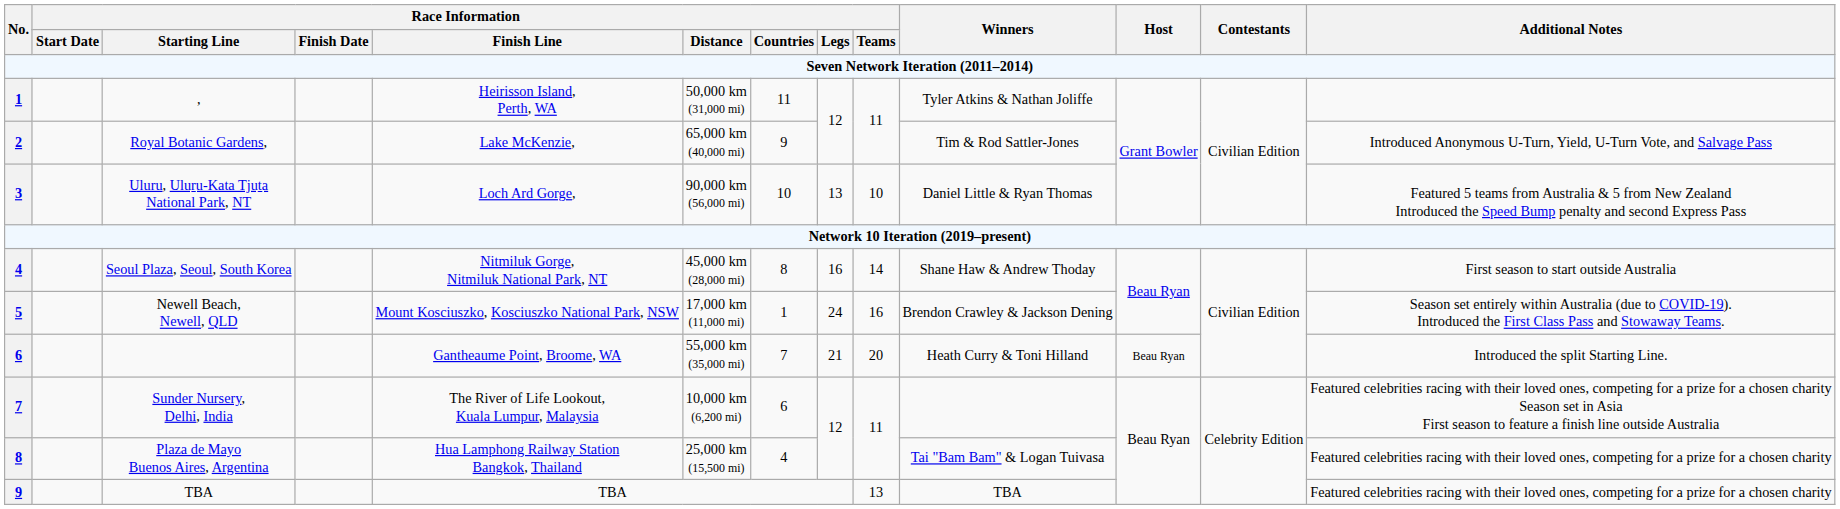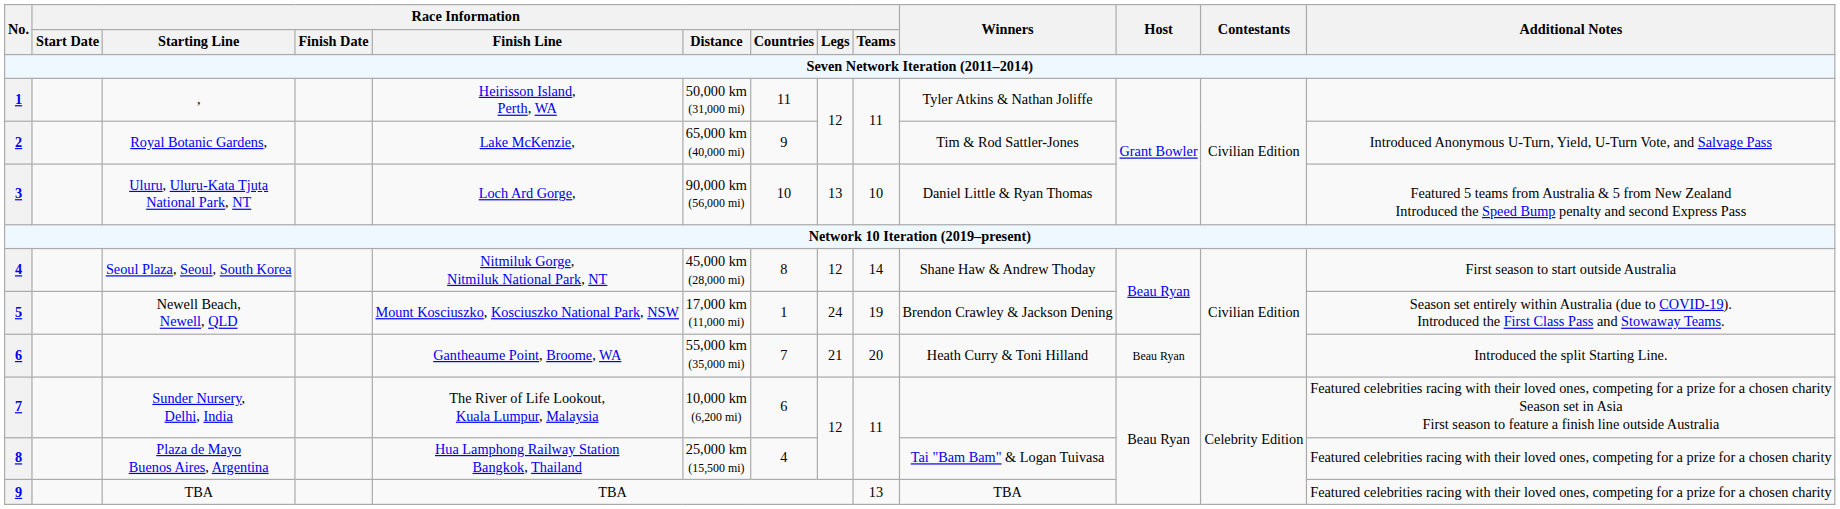 <table class="wikitable" style="text-align:center; font-size:75%">
 <tr>
 <th rowspan="2">No.</th>
 <th colspan="8">Race Information</th>
 <th rowspan="2">Winners</th>
 <th rowspan="2">Host</th>
 <th rowspan="2">Contestants</th>
 <th rowspan="2">Additional Notes</th>
 </tr>
 <tr>
 <th>Start Date</th>
 <th>Starting Line</th>
 <th>Finish Date</th>
 <th>Finish Line</th>
 <th>Distance</th>
 <th>Countries</th>
 <th>Legs</th>
 <th>Teams</th>
 </tr>
 <tr>
 <th colspan="13" style="background:#F0F8FF">Seven Network Iteration (2011–2014)</th>
 </tr>
 <tr>
 <th><a href='#'>1</a></th>
 <td></td>
 <td>, <br></td>
 <td></td>
 <td><a href='#'>Heirisson Island</a>, <br><a href='#'>Perth</a>, <a href='#'>WA</a></td>
 <td>50,000 km<br><small>(31,000 mi)</small></td>
 <td>11</td>
 <td rowspan=2>12</td>
 <td rowspan="2">11</td>
 <td>Tyler Atkins & Nathan Joliffe</td>
 <td rowspan="3"><a href='#'>Grant Bowler</a></td>
 <td rowspan="3">Civilian Edition</td>
 <td></td>
 </tr>
 <tr>
 <th><a href='#'>2</a></th>
 <td></td>
 <td><a href='#'>Royal Botanic Gardens</a>, <br></td>
 <td></td>
 <td><a href='#'>Lake McKenzie</a>,<br> </td>
 <td>65,000 km<br><small>(40,000 mi)</small></td>
 <td>9</td>
 <td>Tim & Rod Sattler-Jones</td>
 <td>Introduced Anonymous U-Turn, Yield, U-Turn Vote, and <a href='#'>Salvage Pass</a></td>
 </tr>
 <tr>
 <th><a href='#'>3</a></th>
 <td></td>
 <td><a href='#'>Uluru</a>, <a href='#'>Uluṟu-Kata Tjuṯa<br>National Park</a>, <a href='#'>NT</a></td>
 <td></td>
 <td><a href='#'>Loch Ard Gorge</a>,<br> </td>
 <td>90,000 km<br><small>(56,000 mi)</small></td>
 <td>10</td>
 <td>13</td>
 <td>10</td>
 <td>Daniel Little & Ryan Thomas</td>
 <td><br>Featured 5 teams from Australia & 5 from New Zealand<br>Introduced the <a href='#'>Speed Bump</a> penalty and second Express Pass</td>
 </tr>
 <tr>
 <th colspan="13" style="background:#F0F8FF">Network 10 Iteration (2019–present)</th>
 </tr>
 <tr>
 <th><a href='#'>4</a></th>
 <td></td>
 <td><a href='#'>Seoul Plaza</a>, <a href='#'>Seoul</a>, <a href='#'>South Korea</a></td>
 <td></td>
 <td><a href='#'>Nitmiluk Gorge</a>,<br> <a href='#'>Nitmiluk National Park</a>, <a href='#'>NT</a></td>
 <td>45,000 km<br><small>(28,000 mi)</small></td>
 <td>8</td>
-<td>16</td>
+<td>12</td>
 <td>14</td>
 <td>Shane Haw & Andrew Thoday</td>
 <td rowspan=2><a href='#'>Beau Ryan</a></td>
 <td rowspan="3">Civilian Edition</td>
 <td>First season to start outside Australia</td>
 </tr>
 <tr>
 <th><a href='#'>5</a></th>
 <td></td>
 <td>Newell Beach,<br><a href='#'>Newell</a>, <a href='#'>QLD</a></td>
 <td></td>
 <td><a href='#'>Mount Kosciuszko</a>, <a href='#'>Kosciuszko National Park</a>, <a href='#'>NSW</a></td>
 <td>17,000 km<br><small>(11,000 mi)</small></td>
 <td>1</td>
 <td>24</td>
-<td>16</td>
+<td>19</td>
 <td>Brendon Crawley & Jackson Dening</td>
 <td>Season set entirely within Australia (due to <a href='#'>COVID-19</a>).<br>Introduced the <a href='#'>First Class Pass</a> and <a href='#'>Stowaway Teams</a>.</td>
 </tr>
 <tr>
 <th><a href='#'>6</a></th>
 <td></td>
 <td></td>
 <td></td>
 <td><a href='#'>Gantheaume Point</a>, <a href='#'>Broome</a>, <a href='#'>WA</a></td>
 <td>55,000 km<br><small>(35,000 mi)</small></td>
 <td>7</td>
 <td>21</td>
 <td>20</td>
 <td>Heath Curry & Toni Hilland</td>
 <td><small>Beau Ryan</small><br></td>
 <td>Introduced the split Starting Line.</td>
 </tr>
 <tr>
 <th><a href='#'>7</a></th>
 <td></td>
 <td><a href='#'>Sunder Nursery</a>,<br><a href='#'>Delhi</a>, <a href='#'>India</a></td>
 <td></td>
 <td>The River of Life Lookout,<br><a href='#'>Kuala Lumpur</a>, <a href='#'>Malaysia</a></td>
 <td>10,000 km<br><small>(6,200 mi)</small></td>
 <td>6</td>
 <td rowspan="2">12</td>
 <td rowspan="2">11</td>
 <td><br><br></td>
 <td rowspan="3">Beau Ryan</td>
 <td rowspan="3">Celebrity Edition</td>
 <td>Featured celebrities racing with their loved ones, competing for a prize for a chosen charity<br>Season set in Asia<br>First season to feature a finish line outside Australia</td>
 </tr>
 <tr>
 <th><a href='#'>8</a></th>
 <td></td>
 <td><a href='#'>Plaza de Mayo</a><br><a href='#'>Buenos Aires</a>, <a href='#'>Argentina</a></td>
 <td></td>
 <td><a href='#'>Hua Lamphong Railway Station</a><br><a href='#'>Bangkok</a>, <a href='#'>Thailand</a></td>
 <td>25,000 km<br><small>(15,500 mi)</small></td>
 <td>4</td>
 <td><a href='#'>Tai "Bam Bam"</a> & Logan Tuivasa</td>
 <td>Featured celebrities racing with their loved ones, competing for a prize for a chosen charity</td>
 </tr>
 <tr>
 <th><a href='#'>9</a></th>
 <td></td>
 <td>TBA</td>
 <td></td>
 <td colspan="4">TBA</td>
 <td>13</td>
 <td>TBA</td>
 <td>Featured celebrities racing with their loved ones, competing for a prize for a chosen charity</td>
 </tr>
 </table>
